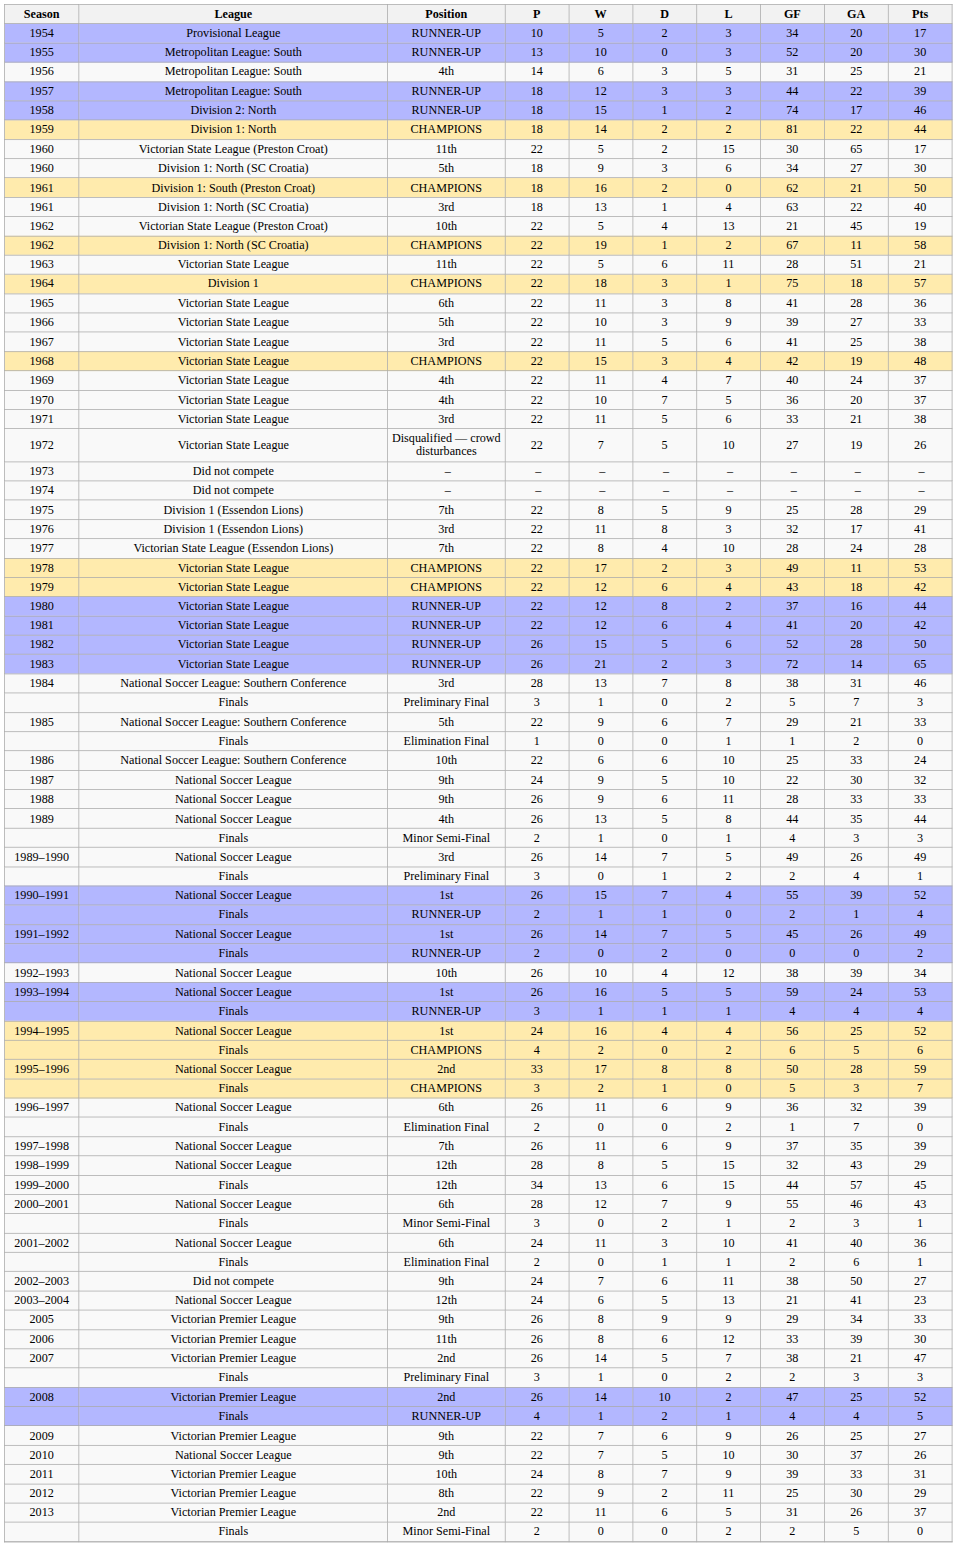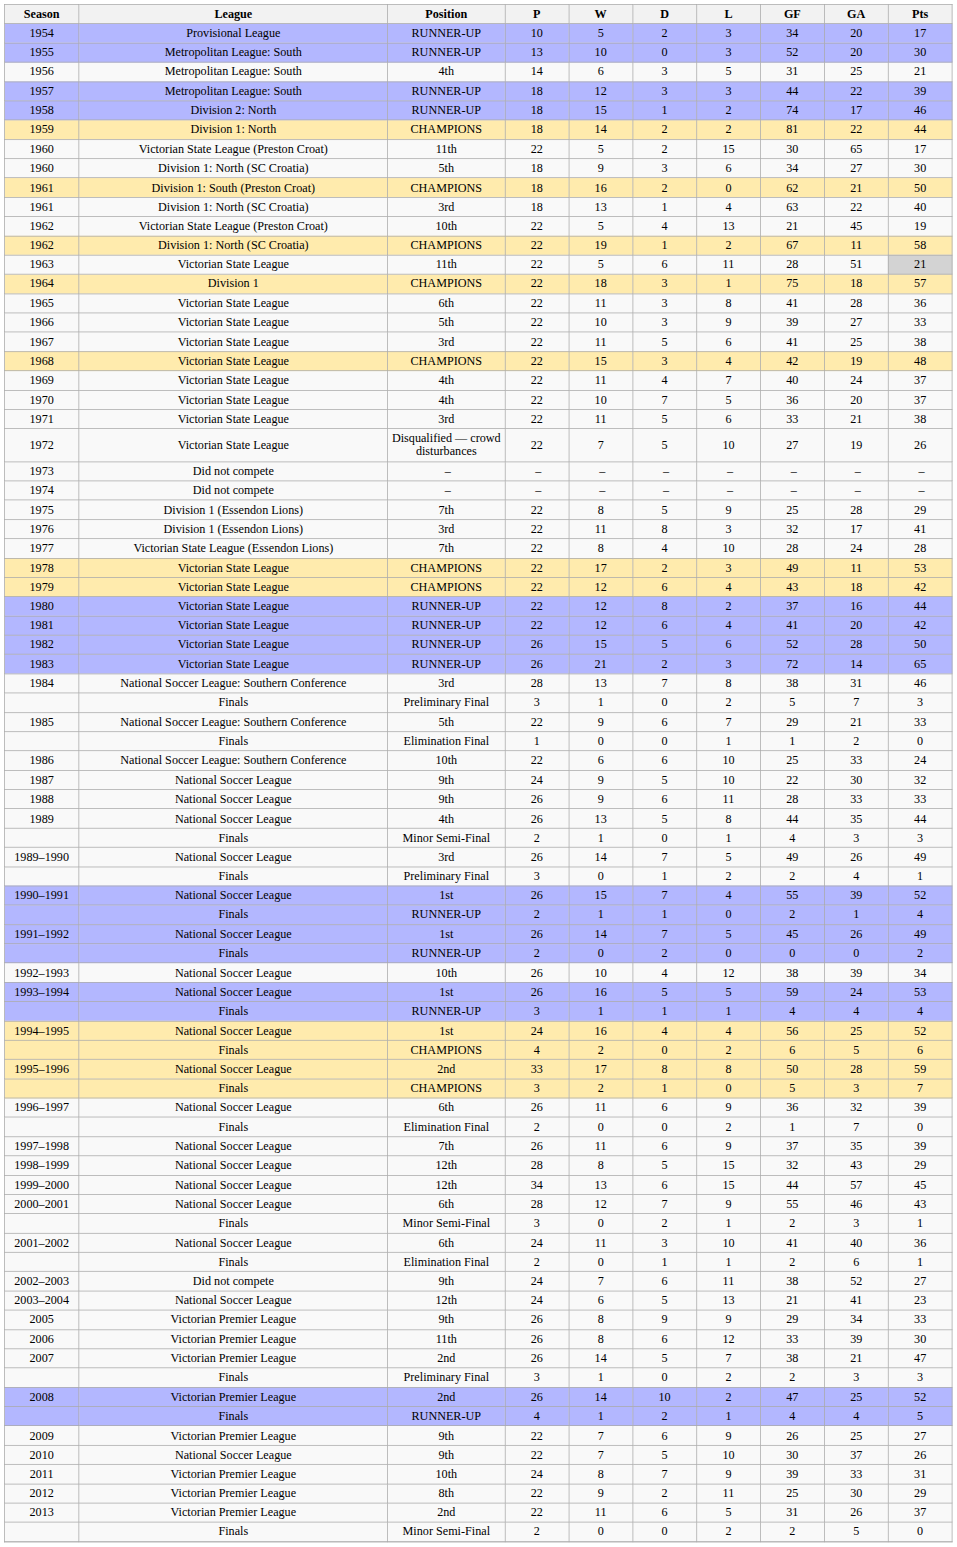 <table class="wikitable sortable mw-collapsible mw-collapsed collapsible collapsed" style="text-align: center; font-size: 100%;">
 <tr>
 <th style="width:7%;">Season</th>
 <th style="width:29%;">League</th>
 <th style="width:11%;">Position</th>
 <th style="width:6%;">P</th>
 <th style="width:6%;">W</th>
 <th style="width:6%;">D</th>
 <th style="width:6%;">L</th>
 <th style="width:6%;">GF</th>
 <th style="width:6%;">GA</th>
 <th style="width:6%;">Pts</th>
 </tr>
 <tr style="text-align:center; background:#b3b7ff;">
 <td>1954</td>
 <td>Provisional League</td>
 <td>RUNNER-UP</td>
 <td>10</td>
 <td>5</td>
 <td>2</td>
 <td>3</td>
 <td>34</td>
 <td>20</td>
 <td>17</td>
 </tr>
 <tr style="text-align:center; background:#b3b7ff;">
 <td>1955</td>
 <td>Metropolitan League: South</td>
 <td>RUNNER-UP</td>
 <td>13</td>
 <td>10</td>
 <td>0</td>
 <td>3</td>
 <td>52</td>
 <td>20</td>
 <td>30</td>
 </tr>
 <tr style="text-align:center;">
 <td>1956</td>
 <td>Metropolitan League: South</td>
 <td>4th</td>
 <td>14</td>
 <td>6</td>
 <td>3</td>
 <td>5</td>
 <td>31</td>
 <td>25</td>
 <td>21</td>
 </tr>
 <tr style="text-align:center; background:#b3b7ff;">
 <td>1957</td>
 <td>Metropolitan League: South</td>
 <td>RUNNER-UP</td>
 <td>18</td>
 <td>12</td>
 <td>3</td>
 <td>3</td>
 <td>44</td>
 <td>22</td>
 <td>39</td>
 </tr>
 <tr style="text-align:center; background:#b3b7ff;">
 <td>1958</td>
 <td>Division 2: North</td>
 <td>RUNNER-UP</td>
 <td>18</td>
 <td>15</td>
 <td>1</td>
 <td>2</td>
 <td>74</td>
 <td>17</td>
 <td>46</td>
 </tr>
 <tr style="text-align:center; background:#ffebad;">
 <td>1959</td>
 <td>Division 1: North</td>
 <td>CHAMPIONS</td>
 <td>18</td>
 <td>14</td>
 <td>2</td>
 <td>2</td>
 <td>81</td>
 <td>22</td>
 <td>44</td>
 </tr>
 <tr style="text-align:center;">
 <td>1960</td>
 <td>Victorian State League (Preston Croat)</td>
 <td>11th</td>
 <td>22</td>
 <td>5</td>
 <td>2</td>
 <td>15</td>
 <td>30</td>
 <td>65</td>
 <td>17</td>
 </tr>
 <tr style="text-align:center;">
 <td>1960</td>
 <td>Division 1: North (SC Croatia)</td>
 <td>5th</td>
 <td>18</td>
 <td>9</td>
 <td>3</td>
 <td>6</td>
 <td>34</td>
 <td>27</td>
 <td>30</td>
 </tr>
 <tr style="text-align:center; background:#ffebad;">
 <td>1961</td>
 <td>Division 1: South (Preston Croat)</td>
 <td>CHAMPIONS</td>
 <td>18</td>
 <td>16</td>
 <td>2</td>
 <td>0</td>
 <td>62</td>
 <td>21</td>
 <td>50</td>
 </tr>
 <tr style="text-align:center;">
 <td>1961</td>
 <td>Division 1: North (SC Croatia)</td>
 <td>3rd</td>
 <td>18</td>
 <td>13</td>
 <td>1</td>
 <td>4</td>
 <td>63</td>
 <td>22</td>
 <td>40</td>
 </tr>
 <tr style="text-align:center;">
 <td>1962</td>
 <td>Victorian State League (Preston Croat)</td>
 <td>10th</td>
 <td>22</td>
 <td>5</td>
 <td>4</td>
 <td>13</td>
 <td>21</td>
 <td>45</td>
 <td>19</td>
 </tr>
 <tr style="text-align:center; background:#ffebad;">
 <td>1962</td>
 <td>Division 1: North (SC Croatia)</td>
 <td>CHAMPIONS</td>
 <td>22</td>
 <td>19</td>
 <td>1</td>
 <td>2</td>
 <td>67</td>
 <td>11</td>
 <td>58</td>
 </tr>
 <tr style="text-align:center;">
 <td>1963</td>
 <td>Victorian State League</td>
 <td>11th</td>
 <td>22</td>
 <td>5</td>
 <td>6</td>
 <td>11</td>
 <td>28</td>
 <td>51</td>
-<td>21</td>
+<td style="background: lightgrey;">21</td>
 </tr>
 <tr style="text-align:center; background:#ffebad;">
 <td>1964</td>
 <td>Division 1</td>
 <td>CHAMPIONS</td>
 <td>22</td>
 <td>18</td>
 <td>3</td>
 <td>1</td>
 <td>75</td>
 <td>18</td>
 <td>57</td>
 </tr>
 <tr style="text-align:center;">
 <td>1965</td>
 <td>Victorian State League</td>
 <td>6th</td>
 <td>22</td>
 <td>11</td>
 <td>3</td>
 <td>8</td>
 <td>41</td>
 <td>28</td>
 <td>36</td>
 </tr>
 <tr style="text-align:center;">
 <td>1966</td>
 <td>Victorian State League</td>
 <td>5th</td>
 <td>22</td>
 <td>10</td>
 <td>3</td>
 <td>9</td>
 <td>39</td>
 <td>27</td>
 <td>33</td>
 </tr>
 <tr style="text-align:center;">
 <td>1967</td>
 <td>Victorian State League</td>
 <td>3rd</td>
 <td>22</td>
 <td>11</td>
 <td>5</td>
 <td>6</td>
 <td>41</td>
 <td>25</td>
 <td>38</td>
 </tr>
 <tr style="text-align:center; background:#ffebad;">
 <td>1968</td>
 <td>Victorian State League</td>
 <td>CHAMPIONS</td>
 <td>22</td>
 <td>15</td>
 <td>3</td>
 <td>4</td>
 <td>42</td>
 <td>19</td>
 <td>48</td>
 </tr>
 <tr style="text-align:center;">
 <td>1969</td>
 <td>Victorian State League</td>
 <td>4th</td>
 <td>22</td>
 <td>11</td>
 <td>4</td>
 <td>7</td>
 <td>40</td>
 <td>24</td>
 <td>37</td>
 </tr>
 <tr style="text-align:center;">
 <td>1970</td>
 <td>Victorian State League</td>
 <td>4th</td>
 <td>22</td>
 <td>10</td>
 <td>7</td>
 <td>5</td>
 <td>36</td>
 <td>20</td>
 <td>37</td>
 </tr>
 <tr style="text-align:center;">
 <td>1971</td>
 <td>Victorian State League</td>
 <td>3rd</td>
 <td>22</td>
 <td>11</td>
 <td>5</td>
 <td>6</td>
 <td>33</td>
 <td>21</td>
 <td>38</td>
 </tr>
 <tr style="text-align:center;">
 <td>1972</td>
 <td>Victorian State League</td>
 <td>Disqualified — crowd disturbances</td>
 <td>22</td>
 <td>7</td>
 <td>5</td>
 <td>10</td>
 <td>27</td>
 <td>19</td>
 <td>26</td>
 </tr>
 <tr style="text-align:center;">
 <td>1973</td>
 <td>Did not compete</td>
 <td> –</td>
 <td> –</td>
 <td> –</td>
 <td> –</td>
 <td> –</td>
 <td> –</td>
 <td> –</td>
 <td> –</td>
 </tr>
 <tr style="text-align:center;">
 <td>1974</td>
 <td>Did not compete</td>
 <td> –</td>
 <td> –</td>
 <td> –</td>
 <td> –</td>
 <td> –</td>
 <td> –</td>
 <td> –</td>
 <td> –</td>
 </tr>
 <tr style="text-align:center;">
 <td>1975</td>
 <td>Division 1 (Essendon Lions)</td>
 <td>7th</td>
 <td>22</td>
 <td>8</td>
 <td>5</td>
 <td>9</td>
 <td>25</td>
 <td>28</td>
 <td>29</td>
 </tr>
 <tr style="text-align:center;">
 <td>1976</td>
 <td>Division 1 (Essendon Lions)</td>
 <td>3rd</td>
 <td>22</td>
 <td>11</td>
 <td>8</td>
 <td>3</td>
 <td>32</td>
 <td>17</td>
 <td>41</td>
 </tr>
 <tr style="text-align:center;">
 <td>1977</td>
 <td>Victorian State League (Essendon Lions)</td>
 <td>7th</td>
 <td>22</td>
 <td>8</td>
 <td>4</td>
 <td>10</td>
 <td>28</td>
 <td>24</td>
 <td>28</td>
 </tr>
 <tr style="text-align:center; background:#ffebad;">
 <td>1978</td>
 <td>Victorian State League</td>
 <td>CHAMPIONS</td>
 <td>22</td>
 <td>17</td>
 <td>2</td>
 <td>3</td>
 <td>49</td>
 <td>11</td>
 <td>53</td>
 </tr>
 <tr style="text-align:center; background:#ffebad;">
 <td>1979</td>
 <td>Victorian State League</td>
 <td>CHAMPIONS</td>
 <td>22</td>
 <td>12</td>
 <td>6</td>
 <td>4</td>
 <td>43</td>
 <td>18</td>
 <td>42</td>
 </tr>
 <tr style="text-align:center; background:#b3b7ff;">
 <td>1980</td>
 <td>Victorian State League</td>
 <td>RUNNER-UP</td>
 <td>22</td>
 <td>12</td>
 <td>8</td>
 <td>2</td>
 <td>37</td>
 <td>16</td>
 <td>44</td>
 </tr>
 <tr style="text-align:center; background:#b3b7ff;">
 <td>1981</td>
 <td>Victorian State League</td>
 <td>RUNNER-UP</td>
 <td>22</td>
 <td>12</td>
 <td>6</td>
 <td>4</td>
 <td>41</td>
 <td>20</td>
 <td>42</td>
 </tr>
 <tr style="text-align:center; background:#b3b7ff;">
 <td>1982</td>
 <td>Victorian State League</td>
 <td>RUNNER-UP</td>
 <td>26</td>
 <td>15</td>
 <td>5</td>
 <td>6</td>
 <td>52</td>
 <td>28</td>
 <td>50</td>
 </tr>
 <tr style="text-align:center; background:#b3b7ff;">
 <td>1983</td>
 <td>Victorian State League</td>
 <td>RUNNER-UP</td>
 <td>26</td>
 <td>21</td>
 <td>2</td>
 <td>3</td>
 <td>72</td>
 <td>14</td>
 <td>65</td>
 </tr>
 <tr style="text-align:center;">
 <td>1984</td>
 <td>National Soccer League: Southern Conference</td>
 <td>3rd</td>
 <td>28</td>
 <td>13</td>
 <td>7</td>
 <td>8</td>
 <td>38</td>
 <td>31</td>
 <td>46</td>
 </tr>
 <tr style="text-align:center;">
 <td></td>
 <td>Finals</td>
 <td>Preliminary Final</td>
 <td>3</td>
 <td>1</td>
 <td>0</td>
 <td>2</td>
 <td>5</td>
 <td>7</td>
 <td>3</td>
 </tr>
 <tr style="text-align:center;">
 <td>1985</td>
 <td>National Soccer League: Southern Conference</td>
 <td>5th</td>
 <td>22</td>
 <td>9</td>
 <td>6</td>
 <td>7</td>
 <td>29</td>
 <td>21</td>
 <td>33</td>
 </tr>
 <tr style="text-align:center;">
 <td></td>
 <td>Finals</td>
 <td>Elimination Final</td>
 <td>1</td>
 <td>0</td>
 <td>0</td>
 <td>1</td>
 <td>1</td>
 <td>2</td>
 <td>0</td>
 </tr>
 <tr style="text-align:center;">
 <td>1986</td>
 <td>National Soccer League: Southern Conference</td>
 <td>10th</td>
 <td>22</td>
 <td>6</td>
 <td>6</td>
 <td>10</td>
 <td>25</td>
 <td>33</td>
 <td>24</td>
 </tr>
 <tr style="text-align:center;">
 <td>1987</td>
 <td>National Soccer League</td>
 <td>9th</td>
 <td>24</td>
 <td>9</td>
 <td>5</td>
 <td>10</td>
 <td>22</td>
 <td>30</td>
 <td>32</td>
 </tr>
 <tr style="text-align:center;">
 <td>1988</td>
 <td>National Soccer League</td>
 <td>9th</td>
 <td>26</td>
 <td>9</td>
 <td>6</td>
 <td>11</td>
 <td>28</td>
 <td>33</td>
 <td>33</td>
 </tr>
 <tr style="text-align:center;">
 <td>1989</td>
 <td>National Soccer League</td>
 <td>4th</td>
 <td>26</td>
 <td>13</td>
 <td>5</td>
 <td>8</td>
 <td>44</td>
 <td>35</td>
 <td>44</td>
 </tr>
 <tr style="text-align:center;">
 <td></td>
 <td>Finals</td>
 <td>Minor Semi-Final</td>
 <td>2</td>
 <td>1</td>
 <td>0</td>
 <td>1</td>
 <td>4</td>
 <td>3</td>
 <td>3</td>
 </tr>
 <tr style="text-align:center;">
 <td>1989–1990</td>
 <td>National Soccer League</td>
 <td>3rd</td>
 <td>26</td>
 <td>14</td>
 <td>7</td>
 <td>5</td>
 <td>49</td>
 <td>26</td>
 <td>49</td>
 </tr>
 <tr style="text-align:center;">
 <td></td>
 <td>Finals</td>
 <td>Preliminary Final</td>
 <td>3</td>
 <td>0</td>
 <td>1</td>
 <td>2</td>
 <td>2</td>
 <td>4</td>
 <td>1</td>
 </tr>
 <tr style="text-align:center; background:#b3b7ff;">
 <td>1990–1991</td>
 <td>National Soccer League</td>
 <td>1st</td>
 <td>26</td>
 <td>15</td>
 <td>7</td>
 <td>4</td>
 <td>55</td>
 <td>39</td>
 <td>52</td>
 </tr>
 <tr style="text-align:center; background:#b3b7ff;">
 <td></td>
 <td>Finals</td>
 <td>RUNNER-UP</td>
 <td>2</td>
 <td>1</td>
 <td>1</td>
 <td>0</td>
 <td>2</td>
 <td>1</td>
 <td>4</td>
 </tr>
 <tr style="text-align:center; background:#b3b7ff;">
 <td>1991–1992</td>
 <td>National Soccer League</td>
 <td>1st</td>
 <td>26</td>
 <td>14</td>
 <td>7</td>
 <td>5</td>
 <td>45</td>
 <td>26</td>
 <td>49</td>
 </tr>
 <tr style="text-align:center; background:#b3b7ff;">
 <td></td>
 <td>Finals</td>
 <td>RUNNER-UP</td>
 <td>2</td>
 <td>0</td>
 <td>2</td>
 <td>0</td>
 <td>0</td>
 <td>0</td>
 <td>2</td>
 </tr>
 <tr style="text-align:center;">
 <td>1992–1993</td>
 <td>National Soccer League</td>
 <td>10th</td>
 <td>26</td>
 <td>10</td>
 <td>4</td>
 <td>12</td>
 <td>38</td>
 <td>39</td>
 <td>34</td>
 </tr>
 <tr style="text-align:center; background:#b3b7ff;">
 <td>1993–1994</td>
 <td>National Soccer League</td>
 <td>1st</td>
 <td>26</td>
 <td>16</td>
 <td>5</td>
 <td>5</td>
 <td>59</td>
 <td>24</td>
 <td>53</td>
 </tr>
 <tr style="text-align:center; background:#b3b7ff;">
 <td></td>
 <td>Finals</td>
 <td>RUNNER-UP</td>
 <td>3</td>
 <td>1</td>
 <td>1</td>
 <td>1</td>
 <td>4</td>
 <td>4</td>
 <td>4</td>
 </tr>
 <tr style="text-align:center; background:#ffebad;">
 <td>1994–1995</td>
 <td>National Soccer League</td>
 <td>1st</td>
 <td>24</td>
 <td>16</td>
 <td>4</td>
 <td>4</td>
 <td>56</td>
 <td>25</td>
 <td>52</td>
 </tr>
 <tr style="text-align:center; background:#ffebad;">
 <td></td>
 <td>Finals</td>
 <td>CHAMPIONS</td>
 <td>4</td>
 <td>2</td>
 <td>0</td>
 <td>2</td>
 <td>6</td>
 <td>5</td>
 <td>6</td>
 </tr>
 <tr style="text-align:center; background:#ffebad;">
 <td>1995–1996</td>
 <td>National Soccer League</td>
 <td>2nd</td>
 <td>33</td>
 <td>17</td>
 <td>8</td>
 <td>8</td>
 <td>50</td>
 <td>28</td>
 <td>59</td>
 </tr>
 <tr style="text-align:center; background:#ffebad;">
 <td></td>
 <td>Finals</td>
 <td>CHAMPIONS</td>
 <td>3</td>
 <td>2</td>
 <td>1</td>
 <td>0</td>
 <td>5</td>
 <td>3</td>
 <td>7</td>
 </tr>
 <tr style="text-align:center;">
 <td>1996–1997</td>
 <td>National Soccer League</td>
 <td>6th</td>
 <td>26</td>
 <td>11</td>
 <td>6</td>
 <td>9</td>
 <td>36</td>
 <td>32</td>
 <td>39</td>
 </tr>
 <tr style="text-align:center;">
 <td></td>
 <td>Finals</td>
 <td>Elimination Final</td>
 <td>2</td>
 <td>0</td>
 <td>0</td>
 <td>2</td>
 <td>1</td>
 <td>7</td>
 <td>0</td>
 </tr>
 <tr style="text-align:center;">
 <td>1997–1998</td>
 <td>National Soccer League</td>
 <td>7th</td>
 <td>26</td>
 <td>11</td>
 <td>6</td>
 <td>9</td>
 <td>37</td>
 <td>35</td>
 <td>39</td>
 </tr>
 <tr style="text-align:center;">
 <td>1998–1999</td>
 <td>National Soccer League</td>
 <td>12th</td>
 <td>28</td>
 <td>8</td>
 <td>5</td>
 <td>15</td>
 <td>32</td>
 <td>43</td>
 <td>29</td>
 </tr>
 <tr style="text-align:center;">
 <td>1999–2000</td>
-<td>Finals</td>
+<td>National Soccer League</td>
 <td>12th</td>
 <td>34</td>
 <td>13</td>
 <td>6</td>
 <td>15</td>
 <td>44</td>
 <td>57</td>
 <td>45</td>
 </tr>
 <tr style="text-align:center;">
 <td>2000–2001</td>
 <td>National Soccer League</td>
 <td>6th</td>
 <td>28</td>
 <td>12</td>
 <td>7</td>
 <td>9</td>
 <td>55</td>
 <td>46</td>
 <td>43</td>
 </tr>
 <tr style="text-align:center;">
 <td></td>
 <td>Finals</td>
 <td>Minor Semi-Final</td>
 <td>3</td>
 <td>0</td>
 <td>2</td>
 <td>1</td>
 <td>2</td>
 <td>3</td>
 <td>1</td>
 </tr>
 <tr style="text-align:center;">
 <td>2001–2002</td>
 <td>National Soccer League</td>
 <td>6th</td>
 <td>24</td>
 <td>11</td>
 <td>3</td>
 <td>10</td>
 <td>41</td>
 <td>40</td>
 <td>36</td>
 </tr>
 <tr style="text-align:center;">
 <td></td>
 <td>Finals</td>
 <td>Elimination Final</td>
 <td>2</td>
 <td>0</td>
 <td>1</td>
 <td>1</td>
 <td>2</td>
 <td>6</td>
 <td>1</td>
 </tr>
 <tr style="text-align:center;">
 <td>2002–2003</td>
 <td>Did not compete</td>
 <td>9th</td>
 <td>24</td>
 <td>7</td>
 <td>6</td>
 <td>11</td>
 <td>38</td>
-<td>50</td>
+<td>52</td>
 <td>27</td>
 </tr>
 <tr style="text-align:center;">
 <td>2003–2004</td>
 <td>National Soccer League</td>
 <td>12th</td>
 <td>24</td>
 <td>6</td>
 <td>5</td>
 <td>13</td>
 <td>21</td>
 <td>41</td>
 <td>23</td>
 </tr>
 <tr style="text-align:center;">
 <td>2005</td>
 <td>Victorian Premier League</td>
 <td>9th</td>
 <td>26</td>
 <td>8</td>
 <td>9</td>
 <td>9</td>
 <td>29</td>
 <td>34</td>
 <td>33</td>
 </tr>
 <tr style="text-align:center;">
 <td>2006</td>
 <td>Victorian Premier League</td>
 <td>11th</td>
 <td>26</td>
 <td>8</td>
 <td>6</td>
 <td>12</td>
 <td>33</td>
 <td>39</td>
 <td>30</td>
 </tr>
 <tr style="text-align:center;">
 <td>2007</td>
 <td>Victorian Premier League</td>
 <td>2nd</td>
 <td>26</td>
 <td>14</td>
 <td>5</td>
 <td>7</td>
 <td>38</td>
 <td>21</td>
 <td>47</td>
 </tr>
 <tr style="text-align:center;">
 <td></td>
 <td>Finals</td>
 <td>Preliminary Final</td>
 <td>3</td>
 <td>1</td>
 <td>0</td>
 <td>2</td>
 <td>2</td>
 <td>3</td>
 <td>3</td>
 </tr>
 <tr style="text-align:center; background:#b3b7ff;">
 <td>2008</td>
 <td>Victorian Premier League</td>
 <td>2nd</td>
 <td>26</td>
 <td>14</td>
 <td>10</td>
 <td>2</td>
 <td>47</td>
 <td>25</td>
 <td>52</td>
 </tr>
 <tr style="text-align:center; background:#b3b7ff;">
 <td></td>
 <td>Finals</td>
 <td>RUNNER-UP</td>
 <td>4</td>
 <td>1</td>
 <td>2</td>
 <td>1</td>
 <td>4</td>
 <td>4</td>
 <td>5</td>
 </tr>
 <tr style="text-align:center;">
 <td>2009</td>
 <td>Victorian Premier League</td>
 <td>9th</td>
 <td>22</td>
 <td>7</td>
 <td>6</td>
 <td>9</td>
 <td>26</td>
 <td>25</td>
 <td>27</td>
 </tr>
 <tr style="text-align:center;">
 <td>2010</td>
 <td>National Soccer League</td>
 <td>9th</td>
 <td>22</td>
 <td>7</td>
 <td>5</td>
 <td>10</td>
 <td>30</td>
 <td>37</td>
 <td>26</td>
 </tr>
 <tr style="text-align:center;">
 <td>2011</td>
 <td>Victorian Premier League</td>
 <td>10th</td>
 <td>24</td>
 <td>8</td>
 <td>7</td>
 <td>9</td>
 <td>39</td>
 <td>33</td>
 <td>31</td>
 </tr>
 <tr style="text-align:center;">
 <td>2012</td>
 <td>Victorian Premier League</td>
 <td>8th</td>
 <td>22</td>
 <td>9</td>
 <td>2</td>
 <td>11</td>
 <td>25</td>
 <td>30</td>
 <td>29</td>
 </tr>
 <tr style="text-align:center;">
 <td>2013</td>
 <td>Victorian Premier League</td>
 <td>2nd</td>
 <td>22</td>
 <td>11</td>
 <td>6</td>
 <td>5</td>
 <td>31</td>
 <td>26</td>
 <td>37</td>
 </tr>
 <tr style="text-align:center;">
 <td></td>
 <td>Finals</td>
 <td>Minor Semi-Final</td>
 <td>2</td>
 <td>0</td>
 <td>0</td>
 <td>2</td>
 <td>2</td>
 <td>5</td>
 <td>0</td>
 </tr>
 <tr style="text-align:center;">
 </tr>
 </table>
